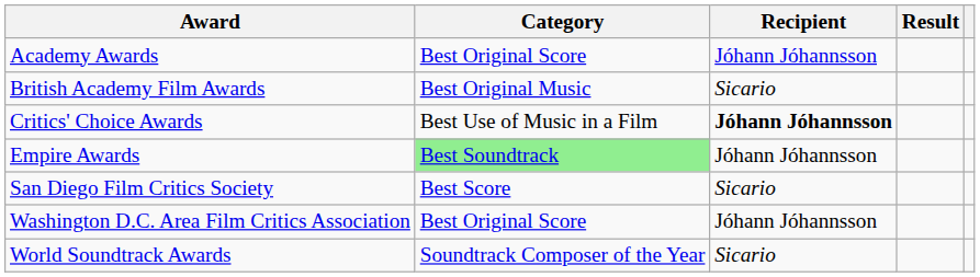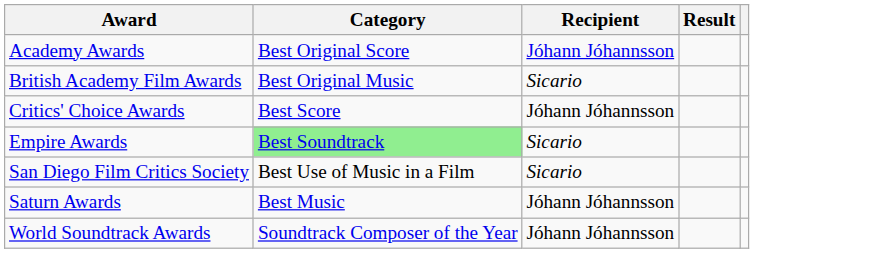 <table class="wikitable sortable">
 <tr>
 <th>Award</th>
 <th>Category</th>
 <th>Recipient</th>
 <th>Result</th>
 <th class="unsortable"></th>
 </tr>
 <tr>
 <td><a href='#'>Academy Awards</a></td>
 <td><a href='#'>Best Original Score</a></td>
 <td><a href='#'>Jóhann Jóhannsson</a></td>
 <td></td>
 <td></td>
 </tr>
 <tr>
 <td><a href='#'>British Academy Film Awards</a></td>
 <td><a href='#'>Best Original Music</a></td>
 <td><em>Sicario</em></td>
 <td></td>
 <td></td>
 </tr>
 <tr>
 <td><a href='#'>Critics' Choice Awards</a></td>
-<td>Best Use of Music in a Film</td>
-<td><strong>Jóhann Jóhannsson</strong></td>
+<td><a href='#'>Best Score</a></td>
+<td>Jóhann Jóhannsson</td>
 <td></td>
 <td></td>
 </tr>
 <tr>
 <td><a href='#'>Empire Awards</a></td>
 <td style="background: lightgreen;"><a href='#'>Best Soundtrack</a></td>
-<td>Jóhann Jóhannsson</td>
+<td><em>Sicario</em></td>
 <td></td>
 <td></td>
 </tr>
 <tr>
 <td><a href='#'>San Diego Film Critics Society</a></td>
-<td><a href='#'>Best Score</a></td>
+<td>Best Use of Music in a Film</td>
 <td><em>Sicario</em></td>
 <td></td>
 <td></td>
 </tr>
 <tr>
-<td><a href='#'>Washington D.C. Area Film Critics Association</a></td>
-<td><a href='#'>Best Original Score</a></td>
+<td><a href='#'>Saturn Awards</a></td>
+<td><a href='#'>Best Music</a></td>
 <td>Jóhann Jóhannsson</td>
 <td></td>
 <td></td>
 </tr>
 <tr>
 <td><a href='#'>World Soundtrack Awards</a></td>
 <td><a href='#'>Soundtrack Composer of the Year</a></td>
-<td><em>Sicario</em></td>
+<td>Jóhann Jóhannsson</td>
 <td></td>
 <td></td>
 </tr>
 </table>
